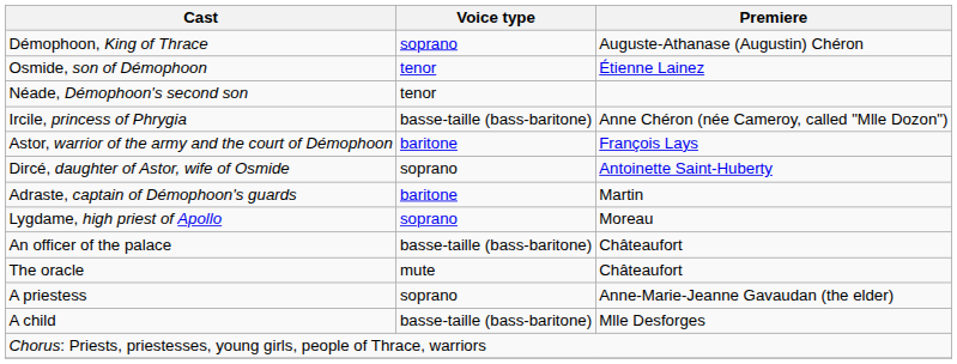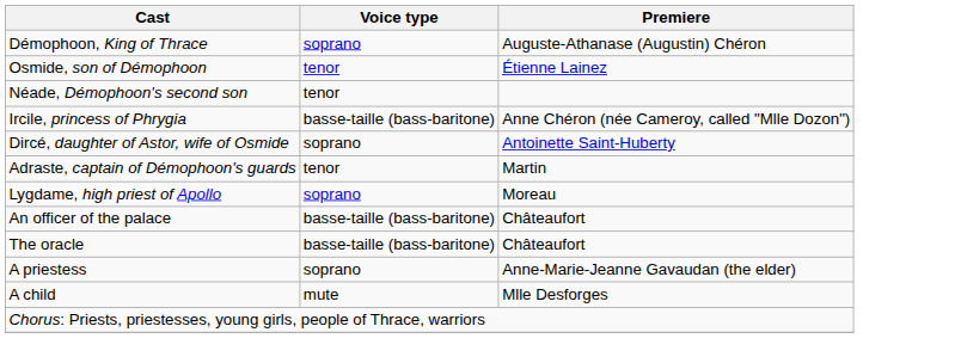 <table class="wikitable">
 <tr>
 <th>Cast</th>
 <th>Voice type</th>
 <th>Premiere<br></th>
 </tr>
 <tr>
 <td>Démophoon, <em>King of Thrace</em></td>
 <td><a href='#'>soprano</a></td>
 <td>Auguste-Athanase (Augustin) Chéron</td>
 </tr>
 <tr>
 <td>Osmide, <em>son of Démophoon</em></td>
 <td><a href='#'>tenor</a></td>
 <td><a href='#'>Étienne Lainez</a></td>
 </tr>
 <tr>
 <td>Néade, <em>Démophoon's second son</em></td>
 <td>tenor</td>
 <td></td>
 </tr>
 <tr>
 <td>Ircile, <em>princess of Phrygia</em></td>
 <td>basse-taille (bass-baritone)</td>
 <td>Anne Chéron (née Cameroy, called "Mlle Dozon")</td>
 </tr>
 <tr>
-<td>Astor, <em>warrior of the army and the court of Démophoon</em></td>
-<td><a href='#'>baritone</a></td>
-<td><a href='#'>François Lays</a></td>
-</tr>
-<tr>
 <td>Dircé, <em>daughter of Astor, wife of Osmide</em></td>
 <td>soprano</td>
 <td><a href='#'>Antoinette Saint-Huberty</a></td>
 </tr>
 <tr>
 <td>Adraste, <em>captain of Démophoon's guards</em></td>
-<td><a href='#'>baritone</a></td>
+<td>tenor</td>
 <td>Martin</td>
 </tr>
 <tr>
 <td>Lygdame, <em>high priest of <a href='#'>Apollo</a></em></td>
 <td><a href='#'>soprano</a></td>
 <td>Moreau</td>
 </tr>
 <tr>
 <td>An officer of the palace</td>
 <td>basse-taille (bass-baritone)</td>
 <td>Châteaufort</td>
 </tr>
 <tr>
 <td>The oracle</td>
-<td>mute</td>
+<td>basse-taille (bass-baritone)</td>
 <td>Châteaufort</td>
 </tr>
 <tr>
 <td>A priestess</td>
 <td>soprano</td>
 <td>Anne-Marie-Jeanne Gavaudan  (the elder)</td>
 </tr>
 <tr>
 <td>A child</td>
-<td>basse-taille (bass-baritone)</td>
+<td>mute</td>
 <td>Mlle Desforges</td>
 </tr>
 <tr>
 <td colspan="3"><em>Chorus</em>: Priests, priestesses, young girls, people of Thrace, warriors</td>
 </tr>
 <tr>
 </tr>
 </table>
